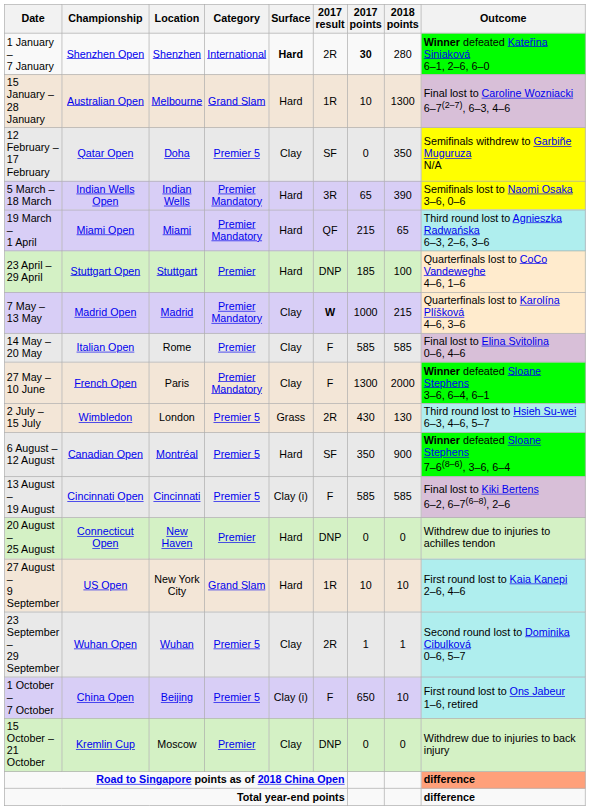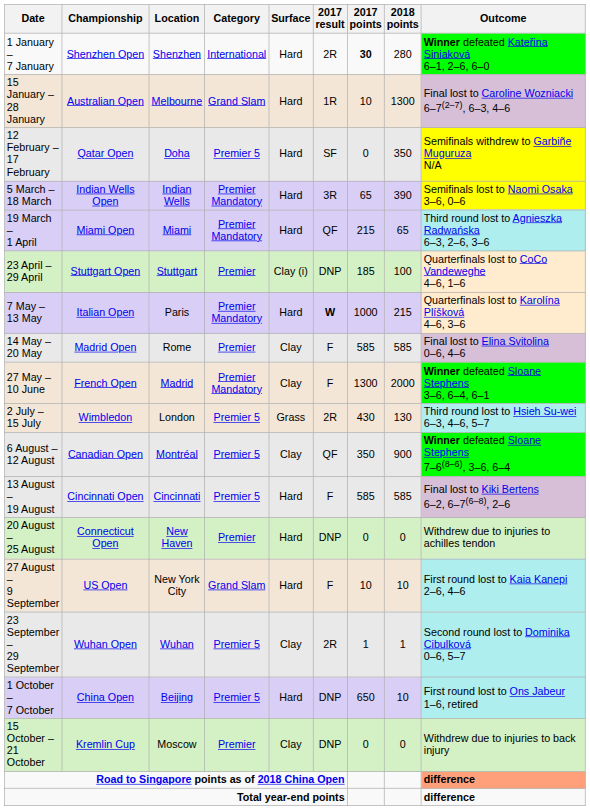 <table class="wikitable">
 <tr>
 <th>Date</th>
 <th width=130>Championship</th>
 <th>Location</th>
 <th>Category</th>
 <th>Surface</th>
 <th>2017 <br> result</th>
 <th>2017 <br> points</th>
 <th>2018 <br> points</th>
 <th width=320>Outcome</th>
 </tr>
 <tr>
 <td>1 January – <br> 7 January</td>
 <td align=center><a href='#'>Shenzhen Open</a></td>
 <td align=center><a href='#'>Shenzhen</a></td>
 <td align=center><a href='#'>International</a></td>
-<td align=center><strong>Hard</strong></td>
+<td align=center>Hard</td>
 <td align=center>2R</td>
 <td align=center><strong>30</strong></td>
 <td align=center>280</td>
 <td style="background:lime;"><strong>Winner</strong> defeated  <a href='#'>Kateřina Siniaková</a> <br> 6–1, 2–6, 6–0</td>
 </tr>
 <tr style="background:#F3E6D7;">
 <td>15 January – <br> 28 January</td>
 <td align=center><a href='#'>Australian Open</a></td>
 <td align=center><a href='#'>Melbourne</a></td>
 <td align=center><a href='#'>Grand Slam</a></td>
 <td align=center>Hard</td>
 <td align=center>1R</td>
 <td align=center>10</td>
 <td align=center>1300</td>
 <td style="background:thistle;">Final lost to  <a href='#'>Caroline Wozniacki</a> <br> 6–7<sup>(2–7)</sup>, 6–3, 4–6</td>
 </tr>
 <tr style="background:#E9E9E9;">
 <td>12 February – <br> 17 February</td>
 <td align=center><a href='#'>Qatar Open</a></td>
 <td align=center><a href='#'>Doha</a></td>
 <td align=center><a href='#'>Premier 5</a></td>
-<td align=center>Clay</td>
+<td align=center>Hard</td>
 <td align=center>SF</td>
 <td align=center>0</td>
 <td align=center>350</td>
 <td style="background:yellow;">Semifinals withdrew to  <a href='#'>Garbiñe Muguruza</a> <br> N/A</td>
 </tr>
 <tr style="background:#d8cef6;">
 <td>5 March – <br> 18 March</td>
 <td align=center><a href='#'>Indian Wells Open</a></td>
 <td align=center><a href='#'>Indian Wells</a></td>
 <td align=center><a href='#'>Premier Mandatory</a></td>
 <td align=center>Hard</td>
 <td align=center>3R</td>
 <td align=center>65</td>
 <td align=center>390</td>
 <td style="background:yellow;">Semifinals lost to  <a href='#'>Naomi Osaka</a> <br> 3–6, 0–6</td>
 </tr>
 <tr style="background:#d8cef6;">
 <td>19 March – <br> 1 April</td>
 <td align=center><a href='#'>Miami Open</a></td>
 <td align=center><a href='#'>Miami</a></td>
 <td align=center><a href='#'>Premier Mandatory</a></td>
 <td align=center>Hard</td>
 <td align=center>QF</td>
 <td align=center>215</td>
 <td align=center>65</td>
 <td style="background:#afeeee;">Third round lost to  <a href='#'>Agnieszka Radwańska</a> <br> 6–3, 2–6, 3–6</td>
 </tr>
 <tr style="background:#d4f1c5;">
 <td>23 April – <br> 29 April</td>
 <td align=center><a href='#'>Stuttgart Open</a></td>
 <td align=center><a href='#'>Stuttgart</a></td>
 <td align=center><a href='#'>Premier</a></td>
-<td align=center>Hard</td>
+<td align=center>Clay (i)</td>
 <td align=center>DNP</td>
 <td align=center>185</td>
 <td align=center>100</td>
 <td style="background:#ffebcd;">Quarterfinals lost to  <a href='#'>CoCo Vandeweghe</a> <br> 4–6, 1–6</td>
 </tr>
 <tr style="background:#d8cef6;">
 <td>7 May – <br> 13 May</td>
-<td align=center><a href='#'>Madrid Open</a></td>
-<td align=center><a href='#'>Madrid</a></td>
+<td align=center><a href='#'>Italian Open</a></td>
+<td align=center>Paris</td>
 <td align=center><a href='#'>Premier Mandatory</a></td>
-<td align=center>Clay</td>
+<td align=center>Hard</td>
 <td align=center><strong>W</strong></td>
 <td align=center>1000</td>
 <td align=center>215</td>
 <td style="background:#ffebcd;">Quarterfinals lost to  <a href='#'>Karolína Plíšková</a> <br> 4–6, 3–6</td>
 </tr>
 <tr style="background:#E9E9E9;">
 <td>14 May – <br> 20 May</td>
-<td align=center><a href='#'>Italian Open</a></td>
+<td align=center><a href='#'>Madrid Open</a></td>
 <td align=center>Rome</td>
 <td align=center><a href='#'>Premier</a></td>
 <td align=center>Clay</td>
 <td align=center>F</td>
 <td align=center>585</td>
 <td align=center>585</td>
 <td style="background:thistle;">Final lost to  <a href='#'>Elina Svitolina</a> <br> 0–6, 4–6</td>
 </tr>
 <tr style="background:#F3E6D7;">
 <td>27 May – <br> 10 June</td>
 <td align=center><a href='#'>French Open</a></td>
-<td align=center>Paris</td>
+<td align=center><a href='#'>Madrid</a></td>
 <td align=center><a href='#'>Premier Mandatory</a></td>
 <td align=center>Clay</td>
 <td align=center>F</td>
 <td align=center>1300</td>
 <td align=center>2000</td>
 <td style="background:lime;"><strong>Winner</strong> defeated  <a href='#'>Sloane Stephens</a> <br> 3–6, 6–4, 6–1</td>
 </tr>
 <tr style="background:#F3E6D7;">
 <td>2 July – <br> 15 July</td>
 <td align=center><a href='#'>Wimbledon</a></td>
 <td align=center>London</td>
 <td align=center><a href='#'>Premier 5</a></td>
 <td align=center>Grass</td>
 <td align=center>2R</td>
 <td align=center>430</td>
 <td align=center>130</td>
 <td style="background:#afeeee;">Third round lost to  <a href='#'>Hsieh Su-wei</a> <br> 6–3, 4–6, 5–7</td>
 </tr>
 <tr style="background:#E9E9E9;">
 <td>6 August – <br> 12 August</td>
 <td align=center><a href='#'>Canadian Open</a></td>
 <td align=center><a href='#'>Montréal</a></td>
 <td align=center><a href='#'>Premier 5</a></td>
-<td align=center>Hard</td>
-<td align=center>SF</td>
+<td align=center>Clay</td>
+<td align=center>QF</td>
 <td align=center>350</td>
 <td align=center>900</td>
 <td style="background:lime;"><strong>Winner</strong> defeated  <a href='#'>Sloane Stephens</a> <br> 7–6<sup>(8–6)</sup>, 3–6, 6–4</td>
 </tr>
 <tr style="background:#E9E9E9;">
 <td>13 August – <br> 19 August</td>
 <td align=center><a href='#'>Cincinnati Open</a></td>
 <td align=center><a href='#'>Cincinnati</a></td>
 <td align=center><a href='#'>Premier 5</a></td>
-<td align=center>Clay (i)</td>
+<td align=center>Hard</td>
 <td align=center>F</td>
 <td align=center>585</td>
 <td align=center>585</td>
 <td style="background:thistle;">Final lost to  <a href='#'>Kiki Bertens</a> <br> 6–2, 6–7<sup>(6–8)</sup>, 2–6</td>
 </tr>
 <tr style="background:#d4f1c5;">
 <td>20 August – <br> 25 August</td>
 <td align=center><a href='#'>Connecticut Open</a></td>
 <td align=center><a href='#'>New Haven</a></td>
 <td align=center><a href='#'>Premier</a></td>
 <td align=center>Hard</td>
 <td align=center>DNP</td>
 <td align=center>0</td>
 <td align=center>0</td>
 <td>Withdrew due to injuries to achilles tendon</td>
 </tr>
 <tr style="background:#F3E6D7;">
 <td>27 August – <br> 9 September</td>
 <td align=center><a href='#'>US Open</a></td>
 <td align=center>New York City</td>
 <td align=center><a href='#'>Grand Slam</a></td>
 <td align=center>Hard</td>
-<td align=center>1R</td>
+<td align=center>F</td>
 <td align=center>10</td>
 <td align=center>10</td>
 <td style="background:#afeeee;">First round lost to  <a href='#'>Kaia Kanepi</a> <br> 2–6, 4–6</td>
 </tr>
 <tr style="background:#E9E9E9;">
 <td>23 September – <br> 29 September</td>
 <td align=center><a href='#'>Wuhan Open</a></td>
 <td align=center><a href='#'>Wuhan</a></td>
 <td align=center><a href='#'>Premier 5</a></td>
 <td align=center>Clay</td>
 <td align=center>2R</td>
 <td align=center>1</td>
 <td align=center>1</td>
 <td style="background:#afeeee;">Second round lost to  <a href='#'>Dominika Cibulková</a> <br> 0–6, 5–7</td>
 </tr>
 <tr style="background:#d8cef6;">
 <td>1 October – <br> 7 October</td>
 <td align=center><a href='#'>China Open</a></td>
 <td align=center><a href='#'>Beijing</a></td>
 <td align=center><a href='#'>Premier 5</a></td>
-<td align=center>Clay (i)</td>
-<td align=center>F</td>
+<td align=center>Hard</td>
+<td align=center>DNP</td>
 <td align=center>650</td>
 <td align=center>10</td>
 <td style="background:#afeeee;">First round lost to  <a href='#'>Ons Jabeur</a> <br> 1–6, retired</td>
 </tr>
 <tr style="background:#d4f1c5;">
 <td>15 October – <br> 21 October</td>
 <td align=center><a href='#'>Kremlin Cup</a></td>
 <td align=center>Moscow</td>
 <td align=center><a href='#'>Premier</a></td>
 <td align=center>Clay</td>
 <td align=center>DNP</td>
 <td align=center>0</td>
 <td align=center>0</td>
 <td>Withdrew due to injuries to back injury</td>
 </tr>
 <tr>
 <td colspan="6" style="text-align:right;"><strong><a href='#'>Road to Singapore</a> points as of <a href='#'>2018 China Open</a></strong></td>
 <td align=center></td>
 <td align=center></td>
 <td style="background: lightsalmon;">  <strong>difference</strong></td>
 </tr>
 <tr>
 <td colspan="6" style="text-align:right;"><strong>Total year-end points</strong></td>
 <td align=center></td>
 <td align=center></td>
 <td>  <strong>difference</strong></td>
 </tr>
 </table>
